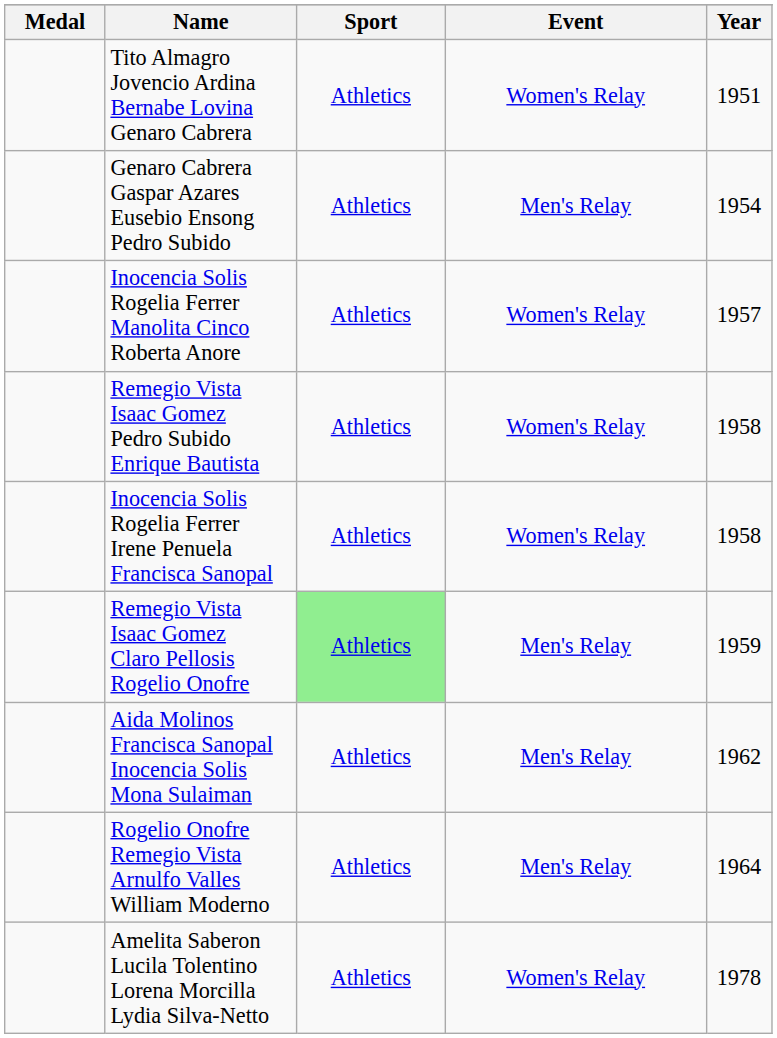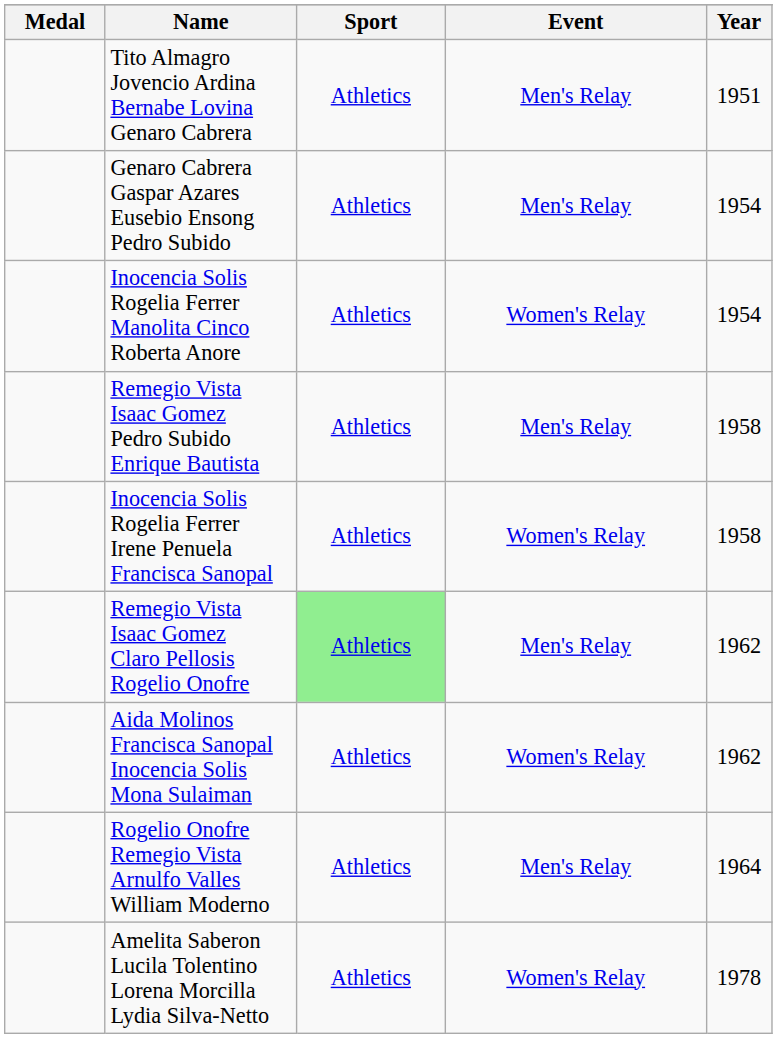 <table class="wikitable"  style="font-size:100%;  text-align:center;">
 <tr>
 </tr>
 <tr>
 <th width="65">Medal</th>
 <th width="130">Name</th>
 <th width="100">Sport</th>
 <th width="180">Event</th>
 <th width="40">Year</th>
 </tr>
 <tr>
 <td></td>
 <td align=left>Tito Almagro<br>Jovencio Ardina<br><a href='#'>Bernabe Lovina</a><br>Genaro Cabrera</td>
 <td><a href='#'>Athletics</a></td>
-<td><a href='#'>Women's  Relay</a></td>
+<td><a href='#'>Men's  Relay</a></td>
 <td>1951</td>
 </tr>
 <tr>
 <td></td>
 <td align=left>Genaro Cabrera<br>Gaspar Azares<br>Eusebio Ensong<br>Pedro Subido</td>
 <td><a href='#'>Athletics</a></td>
 <td><a href='#'>Men's  Relay</a></td>
 <td>1954</td>
 </tr>
 <tr>
 <td></td>
 <td align=left><a href='#'>Inocencia Solis</a><br>Rogelia Ferrer<br><a href='#'>Manolita Cinco</a><br>Roberta Anore</td>
 <td><a href='#'>Athletics</a></td>
 <td><a href='#'>Women's  Relay</a></td>
-<td>1957</td>
+<td>1954</td>
 </tr>
 <tr>
 <td></td>
 <td align=left><a href='#'>Remegio Vista</a><br><a href='#'>Isaac Gomez</a><br>Pedro Subido<br><a href='#'>Enrique Bautista</a></td>
 <td><a href='#'>Athletics</a></td>
-<td><a href='#'>Women's  Relay</a></td>
+<td><a href='#'>Men's  Relay</a></td>
 <td>1958</td>
 </tr>
 <tr>
 <td></td>
 <td align=left><a href='#'>Inocencia Solis</a><br>Rogelia Ferrer<br>Irene Penuela<br><a href='#'>Francisca Sanopal</a></td>
 <td><a href='#'>Athletics</a></td>
 <td><a href='#'>Women's  Relay</a></td>
 <td>1958</td>
 </tr>
 <tr>
 <td></td>
 <td align=left><a href='#'>Remegio Vista</a><br><a href='#'>Isaac Gomez</a><br><a href='#'>Claro Pellosis</a><br><a href='#'>Rogelio Onofre</a></td>
 <td style="background: lightgreen;"><a href='#'>Athletics</a></td>
 <td><a href='#'>Men's  Relay</a></td>
-<td>1959</td>
+<td>1962</td>
 </tr>
 <tr>
 <td></td>
 <td align=left><a href='#'>Aida Molinos</a><br><a href='#'>Francisca Sanopal</a><br><a href='#'>Inocencia Solis</a><br><a href='#'>Mona Sulaiman</a></td>
 <td><a href='#'>Athletics</a></td>
-<td><a href='#'>Men's  Relay</a></td>
+<td><a href='#'>Women's  Relay</a></td>
 <td>1962</td>
 </tr>
 <tr>
 <td></td>
 <td align=left><a href='#'>Rogelio Onofre</a><br><a href='#'>Remegio Vista</a><br><a href='#'>Arnulfo Valles</a><br>William Moderno</td>
 <td><a href='#'>Athletics</a></td>
 <td><a href='#'>Men's  Relay</a></td>
 <td>1964</td>
 </tr>
 <tr>
 <td></td>
 <td align=left>Amelita Saberon<br>Lucila Tolentino<br>Lorena Morcilla<br>Lydia Silva-Netto</td>
 <td><a href='#'>Athletics</a></td>
 <td><a href='#'>Women's  Relay</a></td>
 <td>1978</td>
 </tr>
 </table>
